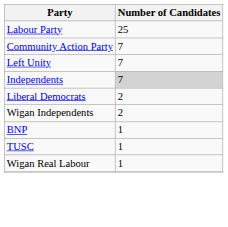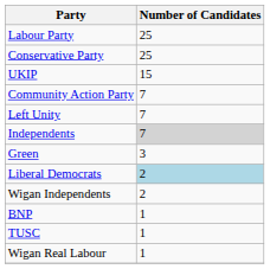 <table class="wikitable sortable mw-collapsible">
 <tr>
 <th>Party</th>
 <th>Number of Candidates</th>
 </tr>
 <tr>
 <td><a href='#'>Labour Party</a></td>
 <td>25</td>
+</tr>
+<tr>
+<td><a href='#'>Conservative Party</a></td>
+<td>25</td>
+</tr>
+<tr>
+<td><a href='#'>UKIP</a></td>
+<td>15</td>
 </tr>
 <tr>
 <td><a href='#'>Community Action Party</a></td>
 <td>7</td>
 </tr>
 <tr>
 <td><a href='#'>Left Unity</a></td>
 <td>7</td>
 </tr>
 <tr>
 <td><a href='#'>Independents</a></td>
 <td style="background: lightgrey;">7</td>
 </tr>
 <tr>
+<td><a href='#'>Green</a></td>
+<td>3</td>
+</tr>
+<tr>
 <td><a href='#'>Liberal Democrats</a></td>
-<td>2</td>
+<td style="background: lightblue;">2</td>
 </tr>
 <tr>
 <td>Wigan Independents</td>
 <td>2</td>
 </tr>
 <tr>
 <td><a href='#'>BNP</a></td>
 <td>1</td>
 </tr>
 <tr>
 <td><a href='#'>TUSC</a></td>
 <td>1</td>
 </tr>
 <tr>
 <td>Wigan Real Labour</td>
 <td>1</td>
 </tr>
 <tr>
 </tr>
 </table>
